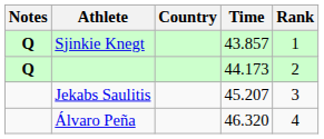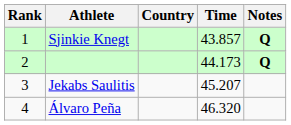 <table class="wikitable sortable" style="text-align:center">
 <tr>
-<th>Notes</th>
+<th>Rank</th>
 <th>Athlete</th>
 <th>Country</th>
 <th>Time</th>
-<th>Rank</th>
+<th>Notes</th>
 </tr>
 <tr bgcolor="#ccffcc">
-<td><strong>Q</strong></td>
+<td>1</td>
 <td align=left><a href='#'>Sjinkie Knegt</a></td>
 <td align=left></td>
 <td>43.857</td>
-<td>1</td>
+<td><strong>Q</strong></td>
 </tr>
 <tr bgcolor="#ccffcc">
-<td><strong>Q</strong></td>
+<td>2</td>
 <td align=left></td>
 <td align=left></td>
 <td>44.173</td>
-<td>2</td>
+<td><strong>Q</strong></td>
 </tr>
 <tr>
-<td></td>
+<td>3</td>
 <td align=left><a href='#'>Jekabs Saulitis</a></td>
 <td align=left></td>
 <td>45.207</td>
-<td>3</td>
+<td></td>
 </tr>
 <tr>
-<td></td>
+<td>4</td>
 <td align=left><a href='#'>Álvaro Peña</a></td>
 <td align=left></td>
 <td>46.320</td>
-<td>4</td>
+<td></td>
 </tr>
 </table>
